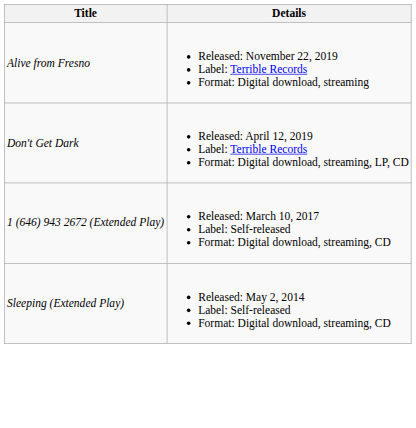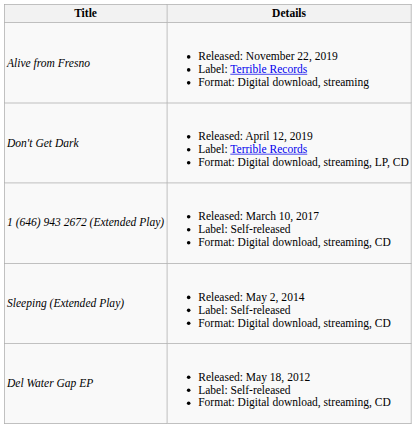 <table class="wikitable">
 <tr>
 <th>Title</th>
 <th>Details</th>
 </tr>
 <tr>
 <td><em>Alive from Fresno</em></td>
 <td><br><ul><li>Released: November 22, 2019</li><li>Label: <a href='#'>Terrible Records</a></li><li>Format: Digital download, streaming</li></ul></td>
 </tr>
 <tr>
 <td><em>Don't Get Dark</em></td>
 <td><br><ul><li>Released: April 12, 2019</li><li>Label: <a href='#'>Terrible Records</a></li><li>Format: Digital download, streaming, LP, CD</li></ul></td>
 </tr>
 <tr>
 <td><em>1 (646) 943 2672 (Extended Play)</em></td>
 <td><br><ul><li>Released: March 10, 2017</li><li>Label: Self-released</li><li>Format: Digital download, streaming, CD</li></ul></td>
 </tr>
 <tr>
 <td><em>Sleeping (Extended Play)</em></td>
 <td><br><ul><li>Released: May 2, 2014</li><li>Label: Self-released</li><li>Format: Digital download, streaming, CD</li></ul></td>
 </tr>
+<tr>
+<td><em>Del Water Gap EP</em></td>
+<td><br><ul><li>Released: May 18, 2012</li><li>Label: Self-released</li><li>Format: Digital download, streaming, CD</li></ul></td>
+</tr>
 </table>
